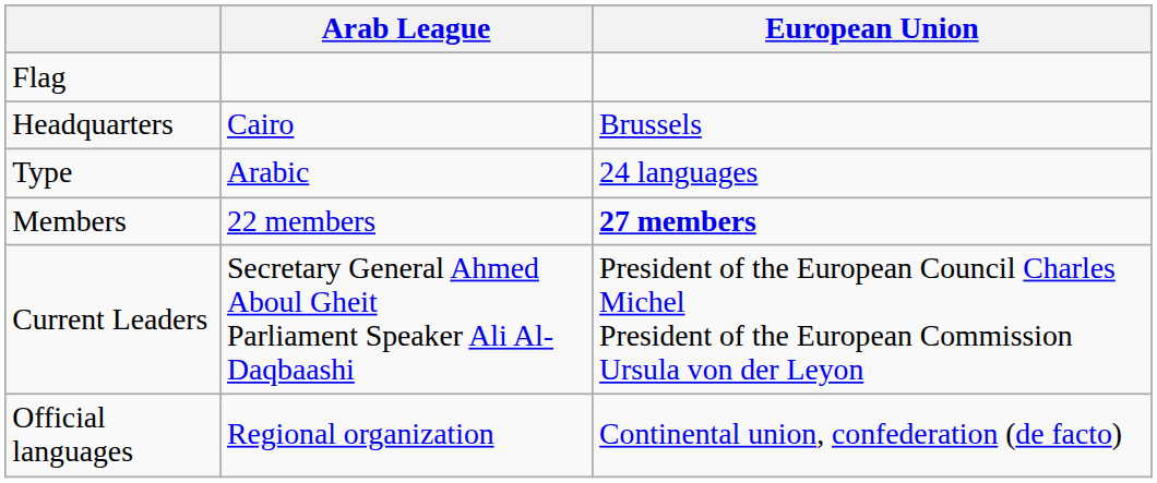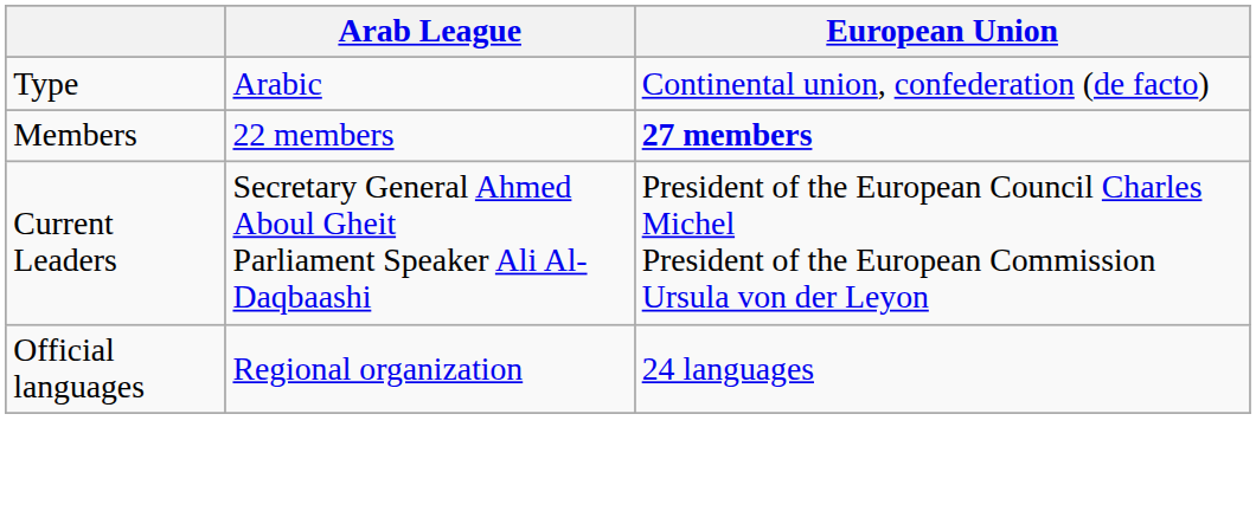 <table class="wikitable">
 <tr>
 <th></th>
 <th><a href='#'>Arab League</a></th>
 <th><a href='#'>European Union</a></th>
 </tr>
 <tr>
-<td>Flag</td>
-<td></td>
-<td></td>
-</tr>
-<tr>
-<td>Headquarters</td>
-<td><a href='#'>Cairo</a></td>
-<td><a href='#'>Brussels</a></td>
-</tr>
-<tr>
 <td>Type</td>
 <td><a href='#'>Arabic</a></td>
-<td><a href='#'>24 languages</a></td>
+<td><a href='#'>Continental union</a>, <a href='#'>confederation</a> (<a href='#'>de facto</a>)</td>
 </tr>
 <tr>
 <td>Members</td>
 <td><a href='#'>22 members</a></td>
 <td><strong><a href='#'>27 members</a></strong></td>
 </tr>
 <tr>
 <td>Current Leaders</td>
 <td>Secretary General <a href='#'>Ahmed Aboul Gheit</a><br>Parliament Speaker <a href='#'>Ali Al-Daqbaashi</a></td>
 <td>President of the European Council <a href='#'>Charles Michel</a><br>President of the European Commission <a href='#'>Ursula von der Leyon</a></td>
 </tr>
 <tr>
 <td>Official languages</td>
 <td><a href='#'>Regional organization</a></td>
-<td><a href='#'>Continental union</a>, <a href='#'>confederation</a> (<a href='#'>de facto</a>)</td>
+<td><a href='#'>24 languages</a></td>
 </tr>
 </table>
